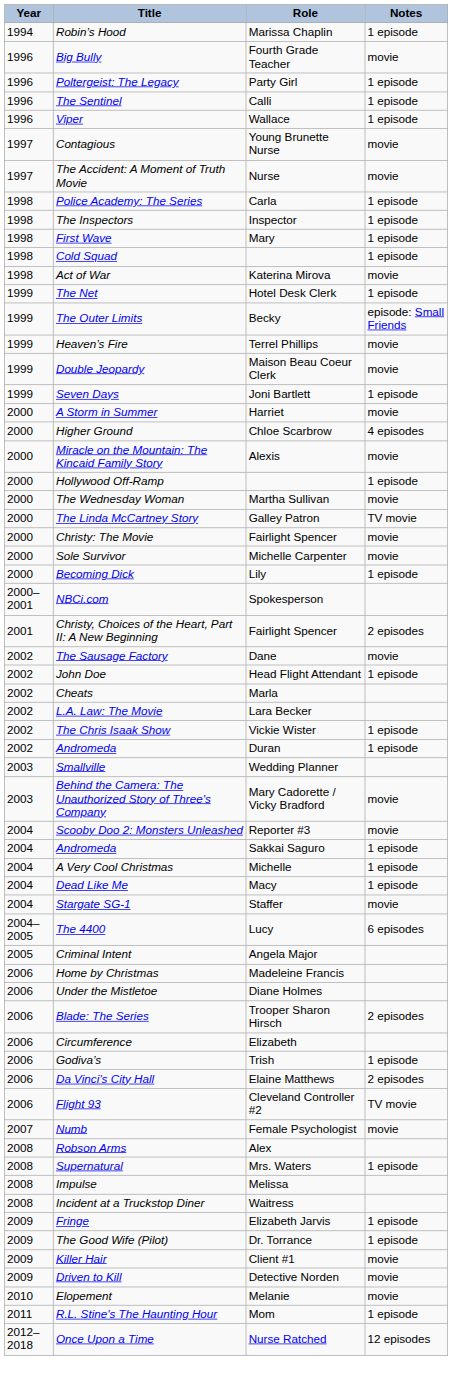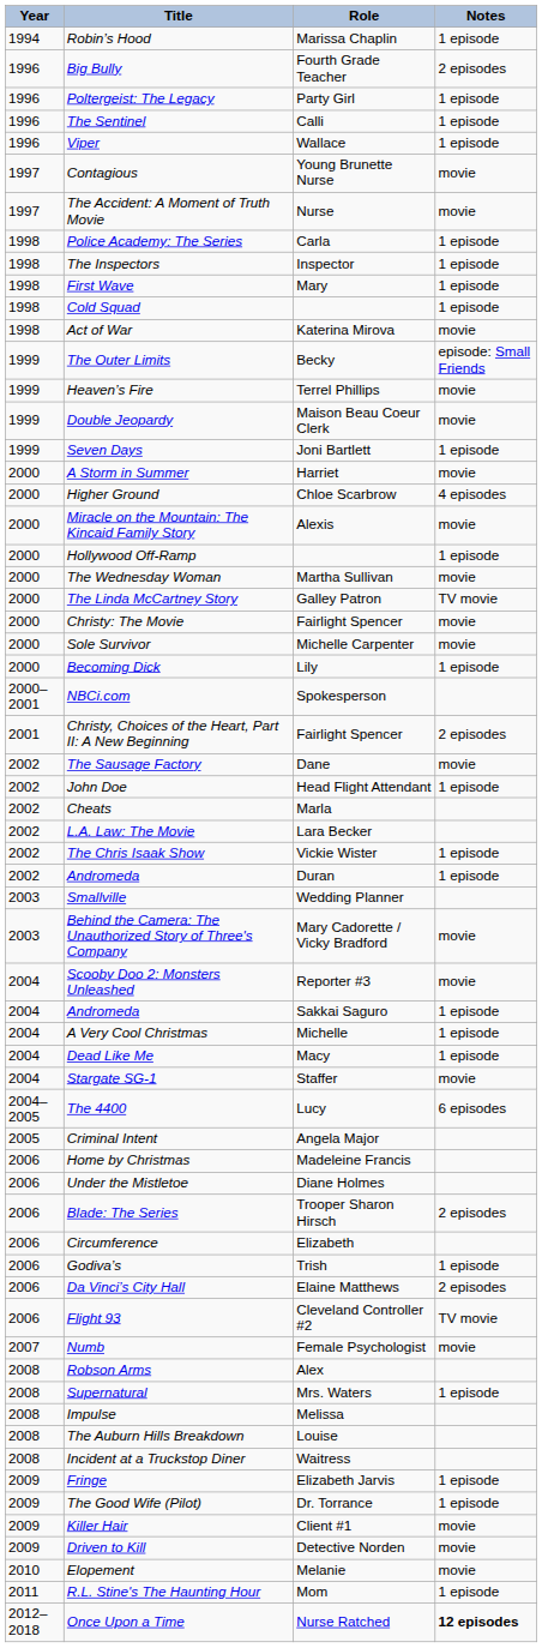 <table class="wikitable">
 <tr>
 <th style="background:#B0C4DE;">Year</th>
 <th style="background:#B0C4DE;">Title</th>
 <th style="background:#B0C4DE;">Role</th>
 <th style="background:#B0C4DE;">Notes</th>
 </tr>
 <tr>
 <td>1994</td>
 <td><em>Robin’s Hood </em></td>
 <td>Marissa Chaplin</td>
 <td>1 episode</td>
 </tr>
 <tr>
 <td>1996</td>
 <td><em><a href='#'>Big Bully</a></em></td>
 <td>Fourth Grade Teacher</td>
-<td>movie</td>
+<td>2 episodes</td>
 </tr>
 <tr>
 <td>1996</td>
 <td><em> <a href='#'>Poltergeist: The Legacy</a></em></td>
 <td>Party Girl</td>
 <td>1 episode</td>
 </tr>
 <tr>
 <td>1996</td>
 <td><em><a href='#'>The Sentinel</a></em></td>
 <td>Calli</td>
 <td>1 episode</td>
 </tr>
 <tr>
 <td>1996</td>
 <td><em><a href='#'>Viper</a></em></td>
 <td>Wallace</td>
 <td>1 episode</td>
 </tr>
 <tr>
 <td>1997</td>
 <td><em> Contagious </em></td>
 <td>Young Brunette Nurse</td>
 <td>movie</td>
 </tr>
 <tr>
 <td>1997</td>
 <td><em>The Accident: A Moment of Truth Movie </em></td>
 <td>Nurse</td>
 <td>movie</td>
 </tr>
 <tr>
 <td>1998</td>
 <td><em><a href='#'>Police Academy: The Series</a></em></td>
 <td>Carla</td>
 <td>1 episode</td>
 </tr>
 <tr>
 <td>1998</td>
 <td><em> The Inspectors </em></td>
 <td>Inspector</td>
 <td>1 episode</td>
 </tr>
 <tr>
 <td>1998</td>
 <td><em><a href='#'>First Wave</a> </em></td>
 <td>Mary</td>
 <td>1 episode</td>
 </tr>
 <tr>
 <td>1998</td>
 <td><em><a href='#'>Cold Squad</a> </em></td>
 <td></td>
 <td>1 episode</td>
 </tr>
 <tr>
 <td>1998</td>
 <td><em>Act of War </em></td>
 <td>Katerina Mirova</td>
 <td>movie</td>
-</tr>
-<tr>
-<td>1999</td>
-<td><em><a href='#'>The Net</a> </em></td>
-<td>Hotel Desk Clerk</td>
-<td>1 episode</td>
 </tr>
 <tr>
 <td>1999</td>
 <td><em><a href='#'>The Outer Limits</a> </em></td>
 <td>Becky</td>
 <td>episode: <a href='#'>Small Friends</a></td>
 </tr>
 <tr>
 <td>1999</td>
 <td><em>Heaven’s Fire </em></td>
 <td>Terrel Phillips</td>
 <td>movie</td>
 </tr>
 <tr>
 <td>1999</td>
 <td><em><a href='#'>Double Jeopardy</a> </em></td>
 <td>Maison Beau Coeur Clerk</td>
 <td>movie</td>
 </tr>
 <tr>
 <td>1999</td>
 <td><em><a href='#'>Seven Days</a> </em></td>
 <td>Joni Bartlett</td>
 <td>1 episode</td>
 </tr>
 <tr>
 <td>2000</td>
 <td><em><a href='#'>A Storm in Summer</a></em></td>
 <td>Harriet</td>
 <td>movie</td>
 </tr>
 <tr>
 <td>2000</td>
 <td><em> Higher Ground </em></td>
 <td>Chloe Scarbrow</td>
 <td>4 episodes</td>
 </tr>
 <tr>
 <td>2000</td>
 <td><em> <a href='#'>Miracle on the Mountain: The Kincaid Family Story</a> </em></td>
 <td>Alexis</td>
 <td>movie</td>
 </tr>
 <tr>
 <td>2000</td>
 <td><em> Hollywood Off-Ramp </em></td>
 <td></td>
 <td>1 episode</td>
 </tr>
 <tr>
 <td>2000</td>
 <td><em> The Wednesday Woman </em></td>
 <td>Martha Sullivan</td>
 <td>movie</td>
 </tr>
 <tr>
 <td>2000</td>
 <td><em> <a href='#'>The Linda McCartney Story</a> </em></td>
 <td>Galley Patron</td>
 <td>TV movie</td>
 </tr>
 <tr>
 <td>2000</td>
 <td><em> Christy:  The Movie </em></td>
 <td>Fairlight Spencer</td>
 <td>movie</td>
 </tr>
 <tr>
 <td>2000</td>
 <td><em> Sole Survivor </em></td>
 <td>Michelle Carpenter</td>
 <td>movie</td>
 </tr>
 <tr>
 <td>2000</td>
 <td><em><a href='#'>Becoming Dick</a></em></td>
 <td>Lily</td>
 <td>1 episode</td>
 </tr>
 <tr>
 <td>2000–2001</td>
 <td><em> <a href='#'>NBCi.com</a></em></td>
 <td>Spokesperson</td>
 <td></td>
 </tr>
 <tr>
 <td>2001</td>
 <td><em> Christy, Choices of the Heart, Part II: A New Beginning </em></td>
 <td>Fairlight Spencer</td>
 <td>2 episodes</td>
 </tr>
 <tr>
 <td>2002</td>
 <td><em> <a href='#'>The Sausage Factory</a> </em></td>
 <td>Dane</td>
 <td>movie</td>
 </tr>
 <tr>
 <td>2002</td>
 <td><em> John Doe </em></td>
 <td>Head Flight Attendant</td>
 <td>1 episode</td>
 </tr>
 <tr>
 <td>2002</td>
 <td><em> Cheats </em></td>
 <td>Marla</td>
 <td></td>
 </tr>
 <tr>
 <td>2002</td>
 <td><em> <a href='#'>L.A. Law: The Movie</a> </em></td>
 <td>Lara Becker</td>
 <td></td>
 </tr>
 <tr>
 <td>2002</td>
 <td><em> <a href='#'>The Chris Isaak Show</a> </em></td>
 <td>Vickie Wister</td>
 <td>1 episode</td>
 </tr>
 <tr>
 <td>2002</td>
 <td><em> <a href='#'>Andromeda</a> </em></td>
 <td>Duran</td>
 <td>1 episode</td>
 </tr>
 <tr>
 <td>2003</td>
 <td><em> <a href='#'>Smallville</a>  </em></td>
 <td>Wedding Planner</td>
 <td></td>
 </tr>
 <tr>
 <td>2003</td>
 <td><em> <a href='#'>Behind the Camera: The Unauthorized Story of Three's Company</a>  </em></td>
 <td>Mary Cadorette / Vicky Bradford</td>
 <td>movie</td>
 </tr>
 <tr>
 <td>2004</td>
 <td><em> <a href='#'>Scooby Doo 2: Monsters Unleashed</a> </em></td>
 <td>Reporter #3</td>
 <td>movie</td>
 </tr>
 <tr>
 <td>2004</td>
 <td><em> <a href='#'>Andromeda</a>  </em></td>
 <td>Sakkai Saguro</td>
 <td>1 episode</td>
 </tr>
 <tr>
 <td>2004</td>
 <td><em> A Very Cool Christmas </em></td>
 <td>Michelle</td>
 <td>1 episode</td>
 </tr>
 <tr>
 <td>2004</td>
 <td><em><a href='#'>Dead Like Me</a> </em></td>
 <td>Macy</td>
 <td>1 episode</td>
 </tr>
 <tr>
 <td>2004</td>
 <td><em><a href='#'>Stargate SG-1</a> </em></td>
 <td>Staffer</td>
 <td>movie</td>
 </tr>
 <tr>
 <td>2004–2005</td>
 <td><em><a href='#'>The 4400</a> </em></td>
 <td>Lucy</td>
 <td>6 episodes</td>
 </tr>
 <tr>
 <td>2005</td>
 <td><em> Criminal Intent </em></td>
 <td>Angela Major</td>
 <td></td>
 </tr>
 <tr>
 <td>2006</td>
 <td><em> Home by Christmas </em></td>
 <td>Madeleine Francis</td>
 <td></td>
 </tr>
 <tr>
 <td>2006</td>
 <td><em> Under the Mistletoe </em></td>
 <td>Diane Holmes</td>
 <td></td>
 </tr>
 <tr>
 <td>2006</td>
 <td><em><a href='#'>Blade: The Series</a> </em></td>
 <td>Trooper Sharon Hirsch</td>
 <td>2 episodes</td>
 </tr>
 <tr>
 <td>2006</td>
 <td><em> Circumference </em></td>
 <td>Elizabeth</td>
 <td></td>
 </tr>
 <tr>
 <td>2006</td>
 <td><em> Godiva’s</em></td>
 <td>Trish</td>
 <td>1 episode</td>
 </tr>
 <tr>
 <td>2006</td>
 <td><em><a href='#'>Da Vinci’s City Hall</a> </em></td>
 <td>Elaine Matthews</td>
 <td>2 episodes</td>
 </tr>
 <tr>
 <td>2006</td>
 <td><em><a href='#'>Flight 93</a> </em></td>
 <td>Cleveland Controller #2</td>
 <td>TV movie</td>
 </tr>
 <tr>
 <td>2007</td>
 <td><em><a href='#'>Numb</a> </em></td>
 <td>Female Psychologist</td>
 <td>movie</td>
 </tr>
 <tr>
 <td>2008</td>
 <td><em><a href='#'>Robson Arms</a></em></td>
 <td>Alex</td>
 <td></td>
 </tr>
 <tr>
 <td>2008</td>
 <td><em><a href='#'>Supernatural</a> </em></td>
 <td>Mrs. Waters</td>
 <td>1 episode</td>
 </tr>
 <tr>
 <td>2008</td>
 <td><em>Impulse </em></td>
 <td>Melissa</td>
 <td></td>
 </tr>
 <tr>
 <td>2008</td>
+<td><em> The Auburn Hills Breakdown </em></td>
+<td>Louise</td>
+<td></td>
+</tr>
+<tr>
+<td>2008</td>
 <td><em> Incident at a Truckstop Diner </em></td>
 <td>Waitress</td>
 <td></td>
 </tr>
 <tr>
 <td>2009</td>
 <td><em><a href='#'>Fringe</a> </em></td>
 <td>Elizabeth Jarvis</td>
 <td>1 episode</td>
 </tr>
 <tr>
 <td>2009</td>
 <td><em>The Good Wife (Pilot) </em></td>
 <td>Dr. Torrance</td>
 <td>1 episode</td>
 </tr>
 <tr>
 <td>2009</td>
 <td><em><a href='#'>Killer Hair</a> </em></td>
 <td>Client #1</td>
 <td>movie</td>
 </tr>
 <tr>
 <td>2009</td>
 <td><em><a href='#'>Driven to Kill</a> </em></td>
 <td>Detective Norden</td>
 <td>movie</td>
 </tr>
 <tr>
 <td>2010</td>
 <td><em>Elopement </em></td>
 <td>Melanie</td>
 <td>movie</td>
 </tr>
 <tr>
 <td>2011</td>
 <td><em><a href='#'>R.L. Stine's The Haunting Hour</a></em></td>
 <td>Mom</td>
 <td>1 episode</td>
 </tr>
 <tr>
 <td>2012–2018</td>
 <td><em><a href='#'>Once Upon a Time</a></em></td>
 <td><a href='#'>Nurse Ratched</a></td>
-<td>12 episodes</td>
+<td><strong>12 episodes</strong></td>
 </tr>
 </table>
